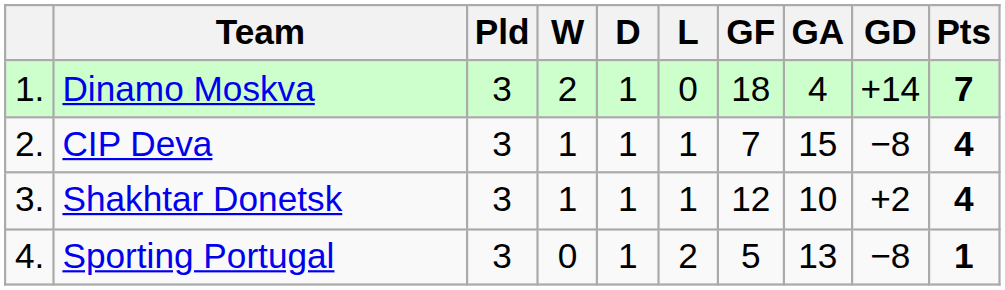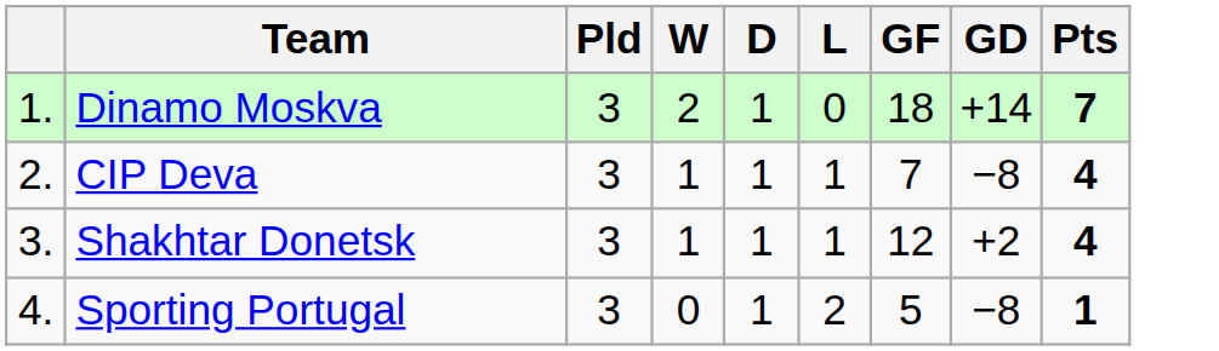 <table class=wikitable style="text-align:center">
 <tr>
 <th width=15></th>
 <th width=180>Team</th>
 <th width=20>Pld</th>
 <th width=20>W</th>
 <th width=20>D</th>
 <th width=20>L</th>
 <th width=20>GF</th>
-<th width=20>GA</th>
 <th width=20>GD</th>
 <th width=20>Pts</th>
 </tr>
 <tr bgcolor=#ccffcc>
 <td>1.</td>
 <td align=left> <a href='#'>Dinamo Moskva</a></td>
 <td>3</td>
 <td>2</td>
 <td>1</td>
 <td>0</td>
 <td>18</td>
-<td>4</td>
 <td>+14</td>
 <td><strong>7</strong></td>
 </tr>
 <tr>
 <td>2.</td>
 <td align=left> <a href='#'>CIP Deva</a></td>
 <td>3</td>
 <td>1</td>
 <td>1</td>
 <td>1</td>
 <td>7</td>
-<td>15</td>
 <td>−8</td>
 <td><strong>4</strong></td>
 </tr>
 <tr>
 <td>3.</td>
 <td align=left> <a href='#'>Shakhtar Donetsk</a></td>
 <td>3</td>
 <td>1</td>
 <td>1</td>
 <td>1</td>
 <td>12</td>
-<td>10</td>
 <td>+2</td>
 <td><strong>4</strong></td>
 </tr>
 <tr>
 <td>4.</td>
 <td align=left> <a href='#'>Sporting Portugal</a></td>
 <td>3</td>
 <td>0</td>
 <td>1</td>
 <td>2</td>
 <td>5</td>
-<td>13</td>
 <td>−8</td>
 <td><strong>1</strong></td>
 </tr>
 </table>
